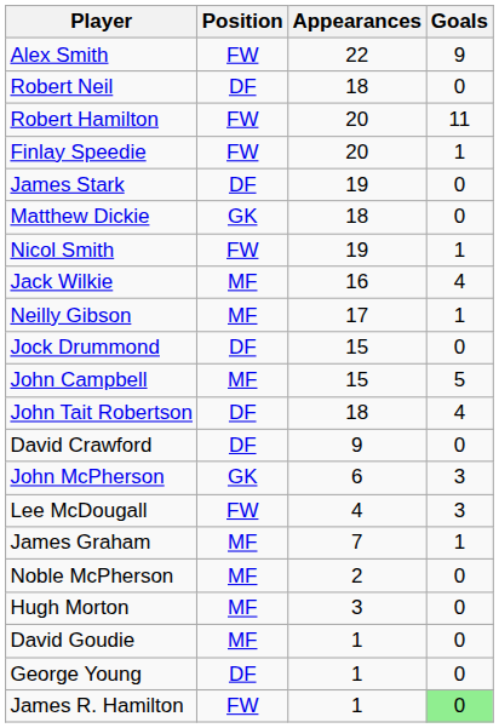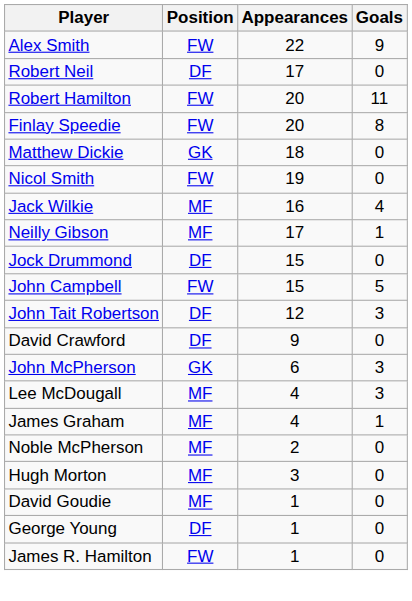 <table class="wikitable sortable" style="text-align: center;">
 <tr>
 <th>Player</th>
 <th>Position</th>
 <th>Appearances</th>
 <th>Goals</th>
 </tr>
 <tr>
 <td align="left"> <a href='#'>Alex Smith</a></td>
 <td><a href='#'>FW</a></td>
 <td>22</td>
 <td>9</td>
 </tr>
 <tr>
 <td align="left"> <a href='#'>Robert Neil</a></td>
 <td><a href='#'>DF</a></td>
-<td>18</td>
+<td>17</td>
 <td>0</td>
 </tr>
 <tr>
 <td align="left"> <a href='#'>Robert Hamilton</a></td>
 <td><a href='#'>FW</a></td>
 <td>20</td>
 <td>11</td>
 </tr>
 <tr>
 <td align="left"> <a href='#'>Finlay Speedie</a></td>
 <td><a href='#'>FW</a></td>
 <td>20</td>
-<td>1</td>
-</tr>
-<tr>
-<td align="left"> <a href='#'>James Stark</a></td>
-<td><a href='#'>DF</a></td>
-<td>19</td>
-<td>0</td>
+<td>8</td>
 </tr>
 <tr>
 <td align="left"> <a href='#'>Matthew Dickie</a></td>
 <td><a href='#'>GK</a></td>
 <td>18</td>
 <td>0</td>
 </tr>
 <tr>
 <td align="left"> <a href='#'>Nicol Smith</a></td>
 <td><a href='#'>FW</a></td>
 <td>19</td>
-<td>1</td>
+<td>0</td>
 </tr>
 <tr>
 <td align="left"> <a href='#'>Jack Wilkie</a></td>
 <td><a href='#'>MF</a></td>
 <td>16</td>
 <td>4</td>
 </tr>
 <tr>
 <td align="left"> <a href='#'>Neilly Gibson</a></td>
 <td><a href='#'>MF</a></td>
 <td>17</td>
 <td>1</td>
 </tr>
 <tr>
 <td align="left"> <a href='#'>Jock Drummond</a></td>
 <td><a href='#'>DF</a></td>
 <td>15</td>
 <td>0</td>
 </tr>
 <tr>
 <td align="left"> <a href='#'>John Campbell</a></td>
-<td><a href='#'>MF</a></td>
+<td><a href='#'>FW</a></td>
 <td>15</td>
 <td>5</td>
 </tr>
 <tr>
 <td align="left"> <a href='#'>John Tait Robertson</a></td>
 <td><a href='#'>DF</a></td>
-<td>18</td>
-<td>4</td>
+<td>12</td>
+<td>3</td>
 </tr>
 <tr>
 <td align="left"> David Crawford</td>
 <td><a href='#'>DF</a></td>
 <td>9</td>
 <td>0</td>
 </tr>
 <tr>
 <td align="left"> <a href='#'>John McPherson</a></td>
 <td><a href='#'>GK</a></td>
 <td>6</td>
 <td>3</td>
 </tr>
 <tr>
 <td align="left"> Lee McDougall</td>
-<td><a href='#'>FW</a></td>
+<td><a href='#'>MF</a></td>
 <td>4</td>
 <td>3</td>
 </tr>
 <tr>
 <td align="left"> James Graham</td>
 <td><a href='#'>MF</a></td>
-<td>7</td>
+<td>4</td>
 <td>1</td>
 </tr>
 <tr>
 <td align="left"> Noble McPherson</td>
 <td><a href='#'>MF</a></td>
 <td>2</td>
 <td>0</td>
 </tr>
 <tr>
 <td align="left"> Hugh Morton</td>
 <td><a href='#'>MF</a></td>
 <td>3</td>
 <td>0</td>
 </tr>
 <tr>
 <td align="left"> David Goudie</td>
 <td><a href='#'>MF</a></td>
 <td>1</td>
 <td>0</td>
 </tr>
 <tr>
 <td align="left"> George Young</td>
 <td><a href='#'>DF</a></td>
 <td>1</td>
 <td>0</td>
 </tr>
 <tr>
 <td align="left"> James R. Hamilton</td>
 <td><a href='#'>FW</a></td>
 <td>1</td>
-<td style="background: lightgreen;">0</td>
+<td>0</td>
 </tr>
 </table>
